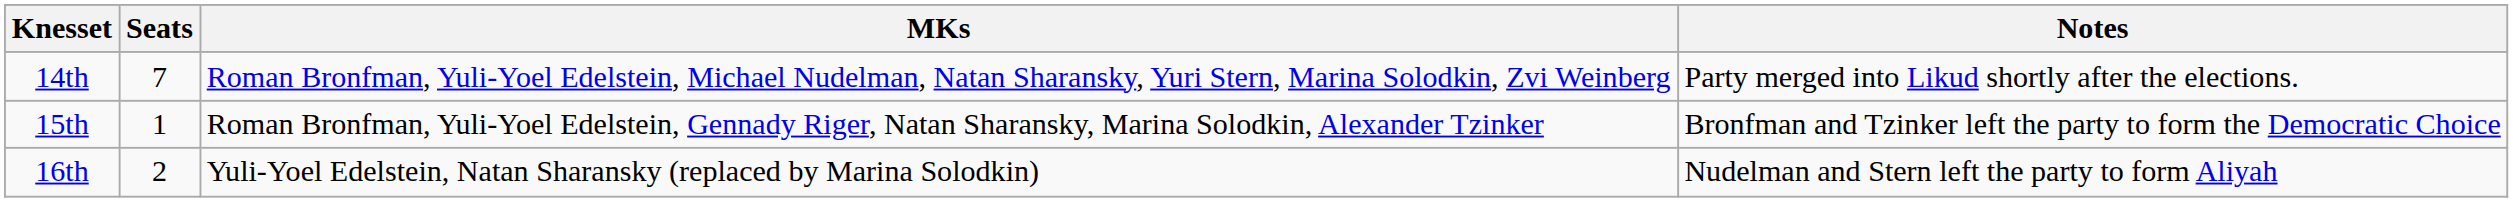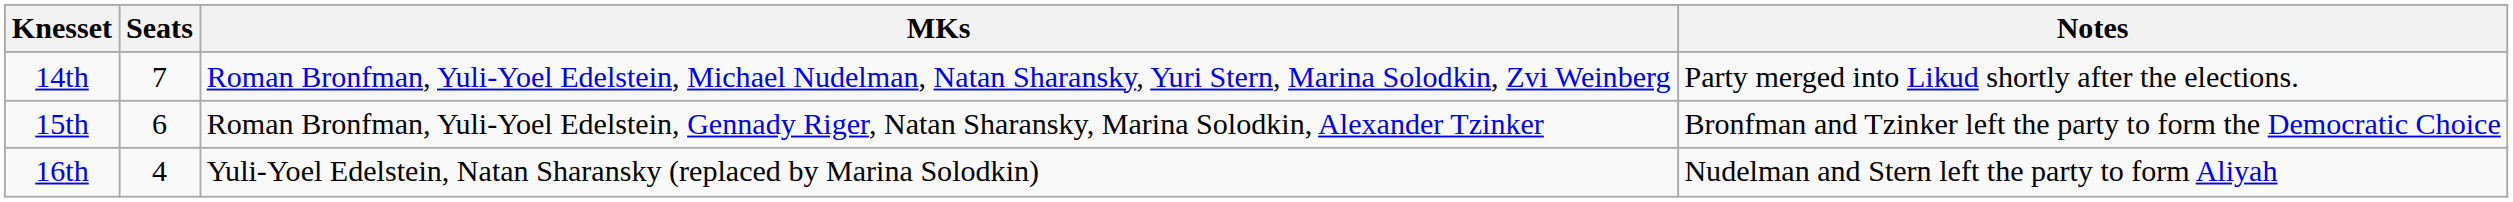 <table class=wikitable style=text-align:center>
 <tr>
 <th>Knesset</th>
 <th>Seats</th>
 <th>MKs</th>
 <th>Notes</th>
 </tr>
 <tr>
 <td><a href='#'>14th</a></td>
 <td>7</td>
 <td align=left><a href='#'>Roman Bronfman</a>, <a href='#'>Yuli-Yoel Edelstein</a>, <a href='#'>Michael Nudelman</a>, <a href='#'>Natan Sharansky</a>, <a href='#'>Yuri Stern</a>, <a href='#'>Marina Solodkin</a>, <a href='#'>Zvi Weinberg</a></td>
 <td align=left>Party merged into <a href='#'>Likud</a> shortly after the elections.</td>
 </tr>
 <tr>
 <td><a href='#'>15th</a></td>
-<td>1</td>
+<td>6</td>
 <td align=left>Roman Bronfman, Yuli-Yoel Edelstein, <a href='#'>Gennady Riger</a>, Natan Sharansky, Marina Solodkin, <a href='#'>Alexander Tzinker</a></td>
 <td align=left>Bronfman and Tzinker left the party to form the <a href='#'>Democratic Choice</a></td>
 </tr>
 <tr>
 <td><a href='#'>16th</a></td>
-<td>2</td>
+<td>4</td>
 <td align=left>Yuli-Yoel Edelstein, Natan Sharansky (replaced by Marina Solodkin)</td>
 <td align=left>Nudelman and Stern left the party to form <a href='#'>Aliyah</a></td>
 </tr>
 </table>
